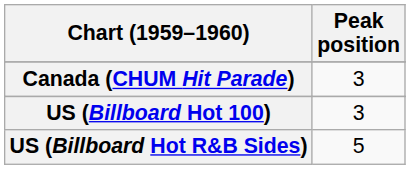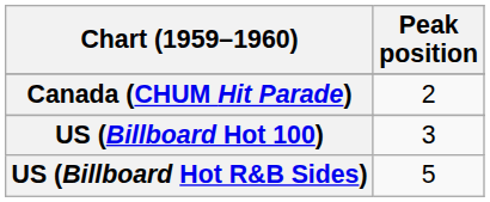 <table class="wikitable sortable plainrowheaders" style="text-align:center">
 <tr>
 <th>Chart (1959–1960)</th>
 <th>Peak<br>position</th>
 </tr>
 <tr>
 </tr>
 <tr>
 </tr>
 <tr>
 <th scope="row">Canada (<a href='#'>CHUM <em>Hit Parade</em></a>)</th>
-<td>3</td>
+<td>2</td>
 </tr>
 <tr>
 </tr>
 <tr>
 </tr>
 <tr>
 <th scope="row">US (<a href='#'><em>Billboard</em> Hot 100</a>)</th>
 <td>3</td>
 </tr>
 <tr>
 <th scope="row">US (<em>Billboard</em> <a href='#'>Hot R&B Sides</a>)</th>
 <td>5</td>
 </tr>
 </table>
